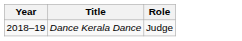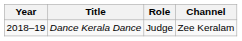 <table class=wikitable>
 <tr>
 <th>Year</th>
 <th>Title</th>
 <th>Role</th>
+<th>Channel</th>
 </tr>
 <tr>
 <td>2018–19</td>
 <td><em>Dance Kerala Dance</em></td>
 <td>Judge</td>
+<td>Zee Keralam</td>
 </tr>
 </table>
